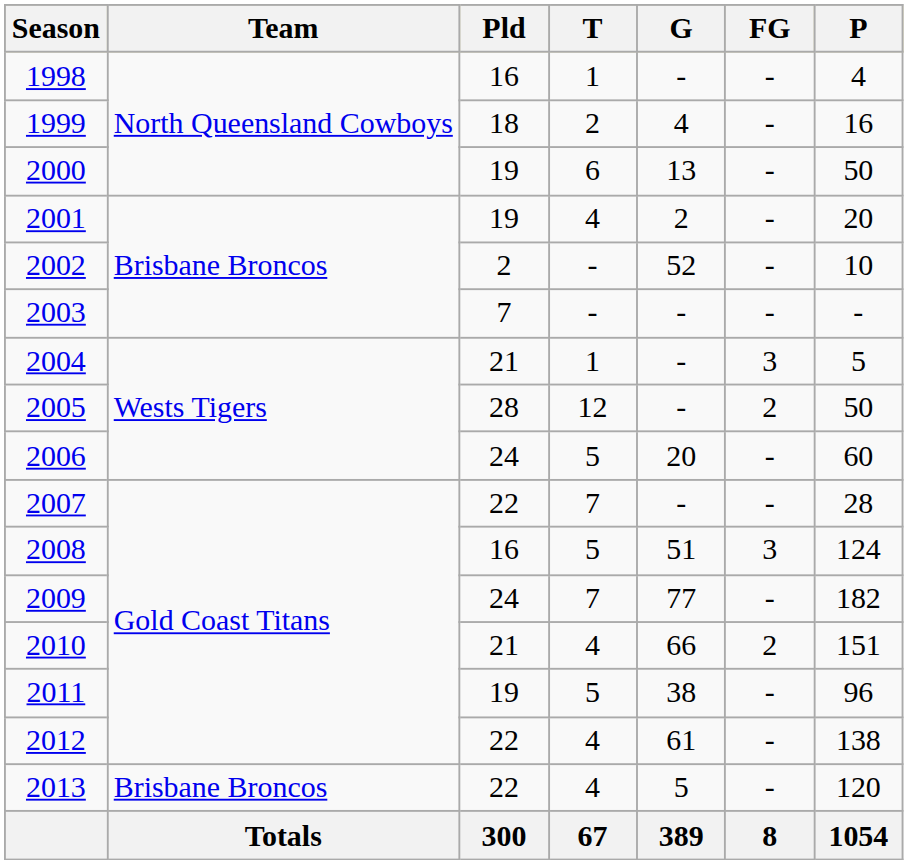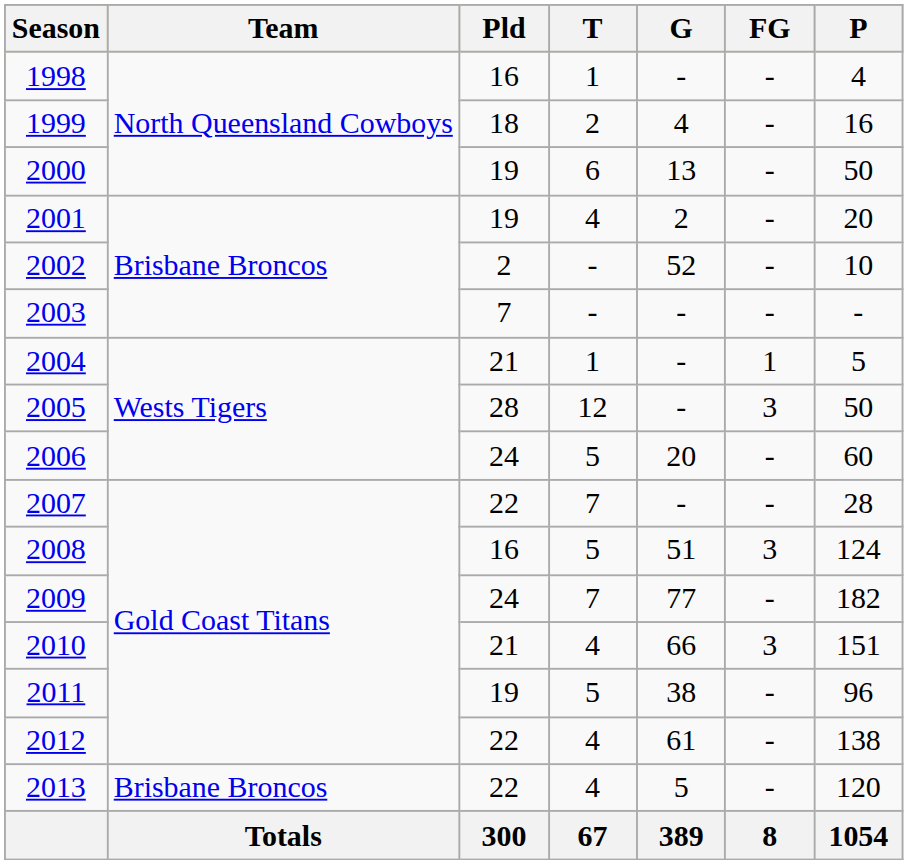 <table class="wikitable" style="text-align:center;">
 <tr style="background:#bdb76b;">
 <th>Season</th>
 <th>Team</th>
 <th style="width:40px;">Pld</th>
 <th style="width:40px;">T</th>
 <th style="width:40px;">G</th>
 <th style="width:40px;">FG</th>
 <th style="width:40px;">P</th>
 </tr>
 <tr>
 <td><a href='#'>1998</a></td>
 <td style="text-align:left;" rowspan="3"> <a href='#'>North Queensland Cowboys</a></td>
 <td>16</td>
 <td>1</td>
 <td>-</td>
 <td>-</td>
 <td>4</td>
 </tr>
 <tr>
 <td><a href='#'>1999</a></td>
 <td>18</td>
 <td>2</td>
 <td>4</td>
 <td>-</td>
 <td>16</td>
 </tr>
 <tr>
 <td><a href='#'>2000</a></td>
 <td>19</td>
 <td>6</td>
 <td>13</td>
 <td>-</td>
 <td>50</td>
 </tr>
 <tr>
 <td><a href='#'>2001</a></td>
 <td style="text-align:left;" rowspan="3"> <a href='#'>Brisbane Broncos</a></td>
 <td>19</td>
 <td>4</td>
 <td>2</td>
 <td>-</td>
 <td>20</td>
 </tr>
 <tr>
 <td><a href='#'>2002</a></td>
 <td>2</td>
 <td>-</td>
 <td>52</td>
 <td>-</td>
 <td>10</td>
 </tr>
 <tr>
 <td><a href='#'>2003</a></td>
 <td>7</td>
 <td>-</td>
 <td>-</td>
 <td>-</td>
 <td>-</td>
 </tr>
 <tr>
 <td><a href='#'>2004</a></td>
 <td style="text-align:left;" rowspan="3"> <a href='#'>Wests Tigers</a></td>
 <td>21</td>
 <td>1</td>
 <td>-</td>
-<td>3</td>
+<td>1</td>
 <td>5</td>
 </tr>
 <tr>
 <td><a href='#'>2005</a></td>
 <td>28</td>
 <td>12</td>
 <td>-</td>
-<td>2</td>
+<td>3</td>
 <td>50</td>
 </tr>
 <tr>
 <td><a href='#'>2006</a></td>
 <td>24</td>
 <td>5</td>
 <td>20</td>
 <td>-</td>
 <td>60</td>
 </tr>
 <tr>
 <td><a href='#'>2007</a></td>
 <td style="text-align:left;" rowspan="6"> <a href='#'>Gold Coast Titans</a></td>
 <td>22</td>
 <td>7</td>
 <td>-</td>
 <td>-</td>
 <td>28</td>
 </tr>
 <tr>
 <td><a href='#'>2008</a></td>
 <td>16</td>
 <td>5</td>
 <td>51</td>
 <td>3</td>
 <td>124</td>
 </tr>
 <tr>
 <td><a href='#'>2009</a></td>
 <td>24</td>
 <td>7</td>
 <td>77</td>
 <td>-</td>
 <td>182</td>
 </tr>
 <tr>
 <td><a href='#'>2010</a></td>
 <td>21</td>
 <td>4</td>
 <td>66</td>
-<td>2</td>
+<td>3</td>
 <td>151</td>
 </tr>
 <tr>
 <td><a href='#'>2011</a></td>
 <td>19</td>
 <td>5</td>
 <td>38</td>
 <td>-</td>
 <td>96</td>
 </tr>
 <tr>
 <td><a href='#'>2012</a></td>
 <td>22</td>
 <td>4</td>
 <td>61</td>
 <td>-</td>
 <td>138</td>
 </tr>
 <tr>
 <td><a href='#'>2013</a></td>
 <td style="text-align:left;" rowspan="1"> <a href='#'>Brisbane Broncos</a></td>
 <td>22</td>
 <td>4</td>
 <td>5</td>
 <td>-</td>
 <td>120</td>
 </tr>
 <tr>
 <th></th>
 <th>Totals</th>
 <th>300</th>
 <th>67</th>
 <th>389</th>
 <th>8</th>
 <th>1054</th>
 </tr>
 </table>
